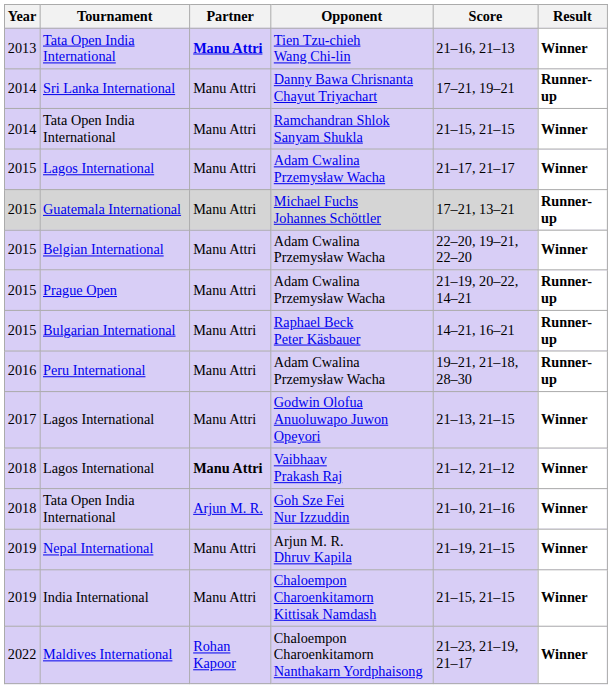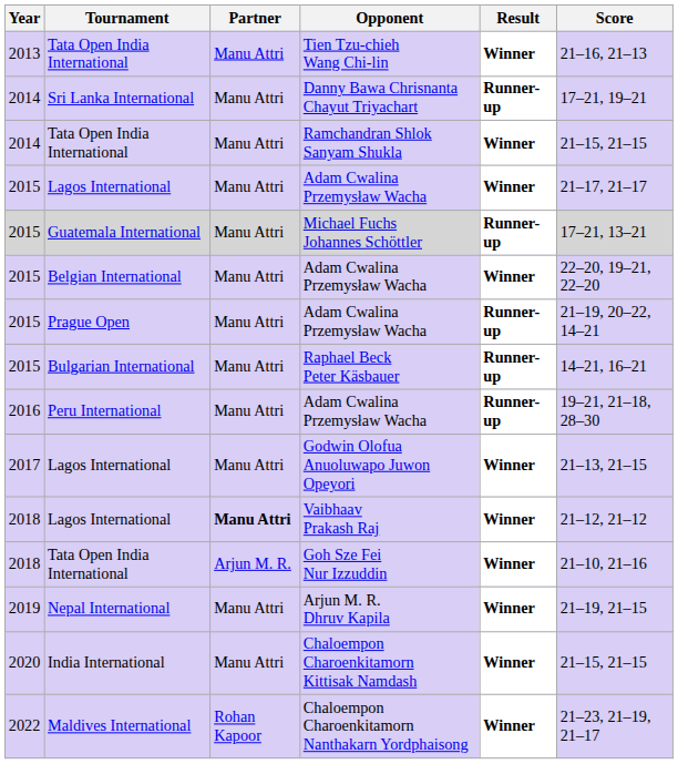 <table class="sortable wikitable" style="font-size: 90%;">
 <tr>
 <th>Year</th>
 <th>Tournament</th>
 <th>Partner</th>
 <th>Opponent</th>
+<th>Result</th>
 <th>Score</th>
-<th>Result</th>
 </tr>
 <tr style="background:#D8CEF6">
 <td align="center">2013</td>
 <td align="left"><a href='#'>Tata Open India International</a></td>
-<td align="left"><strong> <a href='#'>Manu Attri</a></strong></td>
+<td align="left"> <a href='#'>Manu Attri</a></td>
 <td align="left"> <a href='#'>Tien Tzu-chieh</a><br> <a href='#'>Wang Chi-lin</a></td>
+<td style="text-align:left; background:white"> <strong>Winner</strong></td>
 <td align="left">21–16, 21–13</td>
-<td style="text-align:left; background:white"> <strong>Winner</strong></td>
 </tr>
 <tr style="background:#D8CEF6">
 <td align="center">2014</td>
 <td align="left"><a href='#'>Sri Lanka International</a></td>
 <td align="left"> Manu Attri</td>
 <td align="left"> <a href='#'>Danny Bawa Chrisnanta</a><br> <a href='#'>Chayut Triyachart</a></td>
+<td style="text-align:left; background:white"> <strong>Runner-up</strong></td>
 <td align="left">17–21, 19–21</td>
-<td style="text-align:left; background:white"> <strong>Runner-up</strong></td>
 </tr>
 <tr style="background:#D8CEF6">
 <td align="center">2014</td>
 <td align="left">Tata Open India International</td>
 <td align="left"> Manu Attri</td>
 <td align="left"> <a href='#'>Ramchandran Shlok</a><br> <a href='#'>Sanyam Shukla</a></td>
+<td style="text-align:left; background:white"> <strong>Winner</strong></td>
 <td align="left">21–15, 21–15</td>
-<td style="text-align:left; background:white"> <strong>Winner</strong></td>
 </tr>
 <tr style="background:#D8CEF6">
 <td align="center">2015</td>
 <td align="left"><a href='#'>Lagos International</a></td>
 <td align="left"> Manu Attri</td>
 <td align="left"> <a href='#'>Adam Cwalina</a><br> <a href='#'>Przemysław Wacha</a></td>
+<td style="text-align:left; background:white"> <strong>Winner</strong></td>
 <td align="left">21–17, 21–17</td>
-<td style="text-align:left; background:white"> <strong>Winner</strong></td>
 </tr>
 <tr style="background:#D5D5D5">
 <td align="center">2015</td>
 <td align="left"><a href='#'>Guatemala International</a></td>
 <td align="left"> Manu Attri</td>
 <td align="left"> <a href='#'>Michael Fuchs</a><br> <a href='#'>Johannes Schöttler</a></td>
+<td style="text-align:left; background:white"> <strong>Runner-up</strong></td>
 <td align="left">17–21, 13–21</td>
-<td style="text-align:left; background:white"> <strong>Runner-up</strong></td>
 </tr>
 <tr style="background:#D8CEF6">
 <td align="center">2015</td>
 <td align="left"><a href='#'>Belgian International</a></td>
 <td align="left"> Manu Attri</td>
 <td align="left"> Adam Cwalina<br> Przemysław Wacha</td>
+<td style="text-align:left; background:white"> <strong>Winner</strong></td>
 <td align="left">22–20, 19–21, 22–20</td>
-<td style="text-align:left; background:white"> <strong>Winner</strong></td>
 </tr>
 <tr style="background:#D8CEF6">
 <td align="center">2015</td>
 <td align="left"><a href='#'>Prague Open</a></td>
 <td align="left"> Manu Attri</td>
 <td align="left"> Adam Cwalina<br> Przemysław Wacha</td>
+<td style="text-align:left; background:white"> <strong>Runner-up</strong></td>
 <td align="left">21–19, 20–22, 14–21</td>
-<td style="text-align:left; background:white"> <strong>Runner-up</strong></td>
 </tr>
 <tr style="background:#D8CEF6">
 <td align="center">2015</td>
 <td align="left"><a href='#'>Bulgarian International</a></td>
 <td align="left"> Manu Attri</td>
 <td align="left"> <a href='#'>Raphael Beck</a><br> <a href='#'>Peter Käsbauer</a></td>
+<td style="text-align:left; background:white"> <strong>Runner-up</strong></td>
 <td align="left">14–21, 16–21</td>
-<td style="text-align:left; background:white"> <strong>Runner-up</strong></td>
 </tr>
 <tr style="background:#D8CEF6">
 <td align="center">2016</td>
 <td align="left"><a href='#'>Peru International</a></td>
 <td align="left"> Manu Attri</td>
 <td align="left"> Adam Cwalina<br> Przemysław Wacha</td>
+<td style="text-align:left; background:white"> <strong>Runner-up</strong></td>
 <td align="left">19–21, 21–18, 28–30</td>
-<td style="text-align:left; background:white"> <strong>Runner-up</strong></td>
 </tr>
 <tr style="background:#D8CEF6">
 <td align="center">2017</td>
 <td align="left">Lagos International</td>
 <td align="left"> Manu Attri</td>
 <td align="left"> <a href='#'>Godwin Olofua</a><br> <a href='#'>Anuoluwapo Juwon Opeyori</a></td>
+<td style="text-align:left; background:white"> <strong>Winner</strong></td>
 <td align="left">21–13, 21–15</td>
-<td style="text-align:left; background:white"> <strong>Winner</strong></td>
 </tr>
 <tr style="background:#D8CEF6">
 <td align="center">2018</td>
 <td align="left">Lagos International</td>
 <td align="left"><strong> Manu Attri</strong></td>
 <td align="left"> <a href='#'>Vaibhaav</a><br> <a href='#'>Prakash Raj</a></td>
+<td style="text-align:left; background:white"> <strong>Winner</strong></td>
 <td align="left">21–12, 21–12</td>
-<td style="text-align:left; background:white"> <strong>Winner</strong></td>
 </tr>
 <tr style="background:#D8CEF6">
 <td align="center">2018</td>
 <td align="left">Tata Open India International</td>
 <td align="left"> <a href='#'>Arjun M. R.</a></td>
 <td align="left"> <a href='#'>Goh Sze Fei</a><br> <a href='#'>Nur Izzuddin</a></td>
+<td style="text-align:left; background:white"> <strong>Winner</strong></td>
 <td align="left">21–10, 21–16</td>
-<td style="text-align:left; background:white"> <strong>Winner</strong></td>
 </tr>
 <tr style="background:#D8CEF6">
 <td align="center">2019</td>
 <td align="left"><a href='#'>Nepal International</a></td>
 <td align="left"> Manu Attri</td>
 <td align="left"> Arjun M. R.<br> <a href='#'>Dhruv Kapila</a></td>
+<td style="text-align:left; background:white"> <strong>Winner</strong></td>
 <td align="left">21–19, 21–15</td>
-<td style="text-align:left; background:white"> <strong>Winner</strong></td>
 </tr>
 <tr style="background:#D8CEF6">
-<td align="center">2019</td>
+<td align="center">2020</td>
 <td align="left">India International</td>
 <td align="left"> Manu Attri</td>
 <td align="left"> <a href='#'>Chaloempon Charoenkitamorn</a><br> <a href='#'>Kittisak Namdash</a></td>
+<td style="text-align:left; background:white"> <strong>Winner</strong></td>
 <td align="left">21–15, 21–15</td>
-<td style="text-align:left; background:white"> <strong>Winner</strong></td>
 </tr>
 <tr style="background:#D8CEF6">
 <td align="center">2022</td>
 <td align="left"><a href='#'>Maldives International</a></td>
 <td align="left"> <a href='#'>Rohan Kapoor</a></td>
 <td align="left"> Chaloempon Charoenkitamorn<br> <a href='#'>Nanthakarn Yordphaisong</a></td>
+<td style="text-align:left; background:white"> <strong>Winner</strong></td>
 <td align="left">21–23, 21–19, 21–17</td>
-<td style="text-align:left; background:white"> <strong>Winner</strong></td>
 </tr>
 </table>
